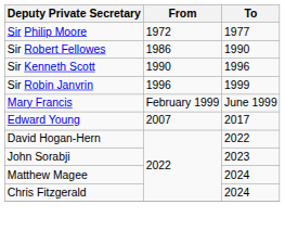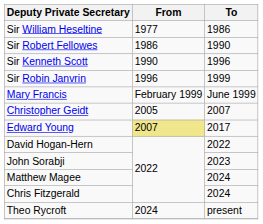 <table class="wikitable">
 <tr>
 <th>Deputy Private Secretary</th>
 <th>From</th>
 <th>To</th>
 </tr>
 <tr>
-<td><a href='#'>Sir</a> <a href='#'>Philip Moore</a></td>
-<td>1972</td>
+<td>Sir <a href='#'>William Heseltine</a></td>
 <td>1977</td>
+<td>1986</td>
 </tr>
 <tr>
 <td>Sir <a href='#'>Robert Fellowes</a></td>
 <td>1986</td>
 <td>1990</td>
 </tr>
 <tr>
 <td>Sir <a href='#'>Kenneth Scott</a></td>
 <td>1990</td>
 <td>1996</td>
 </tr>
 <tr>
 <td>Sir <a href='#'>Robin Janvrin</a></td>
 <td>1996</td>
 <td>1999</td>
 </tr>
 <tr>
 <td><a href='#'>Mary Francis</a></td>
 <td>February 1999</td>
 <td>June 1999</td>
 </tr>
 <tr>
+<td><a href='#'>Christopher Geidt</a></td>
+<td>2005</td>
+<td>2007</td>
+</tr>
+<tr>
 <td><a href='#'>Edward Young</a></td>
-<td>2007</td>
+<td style="background: khaki;">2007</td>
 <td>2017</td>
 </tr>
 <tr>
 <td>David Hogan-Hern</td>
 <td rowspan="4">2022</td>
 <td>2022</td>
 </tr>
 <tr>
 <td>John Sorabji</td>
 <td>2023</td>
 </tr>
 <tr>
 <td>Matthew Magee</td>
 <td>2024</td>
 </tr>
 <tr>
 <td>Chris Fitzgerald</td>
 <td>2024</td>
 </tr>
 <tr>
+<td>Theo Rycroft</td>
+<td>2024</td>
+<td>present</td>
+</tr>
+<tr>
 </tr>
 </table>
